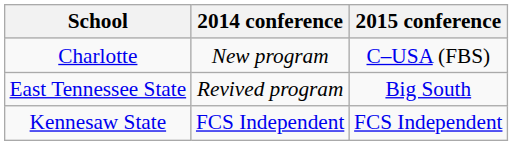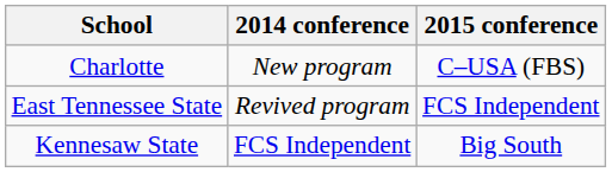 <table class="wikitable sortable">
 <tr>
 <th>School</th>
 <th>2014 conference</th>
 <th>2015 conference</th>
 </tr>
 <tr style="text-align:center;">
 <td><a href='#'>Charlotte</a></td>
 <td><em>New program</em></td>
 <td><a href='#'>C–USA</a> (FBS)</td>
 </tr>
 <tr style="text-align:center;">
 <td><a href='#'>East Tennessee State</a></td>
 <td><em>Revived program</em></td>
-<td><a href='#'>Big South</a></td>
+<td><a href='#'>FCS Independent</a></td>
 </tr>
 <tr style="text-align:center;">
 <td><a href='#'>Kennesaw State</a></td>
 <td><a href='#'>FCS Independent</a></td>
-<td><a href='#'>FCS Independent</a></td>
+<td><a href='#'>Big South</a></td>
 </tr>
 </table>
